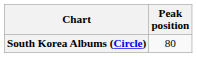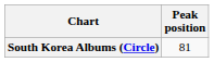 <table class="wikitable plainrowheaders" style="text-align:center">
 <tr>
 <th scope="col">Chart</th>
 <th scope="col">Peak<br>position</th>
 </tr>
 <tr>
 <th scope="row">South Korea Albums (<a href='#'>Circle</a>)</th>
-<td>80</td>
+<td>81</td>
 </tr>
 </table>
